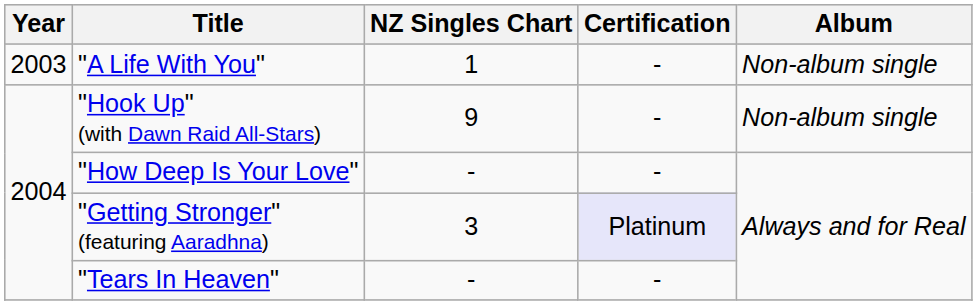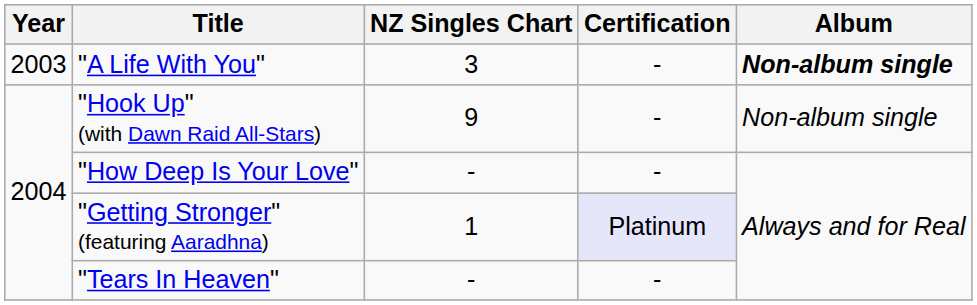 <table class="wikitable">
 <tr>
 <th>Year</th>
 <th>Title</th>
 <th>NZ Singles Chart</th>
 <th>Certification</th>
 <th>Album</th>
 </tr>
 <tr>
 <td>2003</td>
 <td>"<a href='#'>A Life With You</a>"</td>
-<td align="center">1</td>
+<td align="center">3</td>
 <td align="center">-</td>
-<td><em>Non-album single</em></td>
+<td><strong><em>Non-album single</em></strong></td>
 </tr>
 <tr>
 <td rowspan="4">2004</td>
 <td>"<a href='#'>Hook Up</a>"<br><small>(with <a href='#'>Dawn Raid All-Stars</a>)</small></td>
 <td align="center">9</td>
 <td align="center">-</td>
 <td><em>Non-album single</em></td>
 </tr>
 <tr>
 <td>"<a href='#'>How Deep Is Your Love</a>"</td>
 <td align="center">-</td>
 <td align="center">-</td>
 <td rowspan=3><em>Always and for Real</em></td>
 </tr>
 <tr>
 <td>"<a href='#'>Getting Stronger</a>"<br><small>(featuring <a href='#'>Aaradhna</a>)</small></td>
-<td align="center">3</td>
+<td align="center">1</td>
 <td align="center" style="background: lavender;">Platinum</td>
 </tr>
 <tr>
 <td>"<a href='#'>Tears In Heaven</a>"</td>
 <td align="center">-</td>
 <td align="center">-</td>
 </tr>
 </table>
